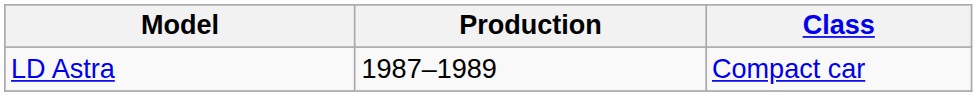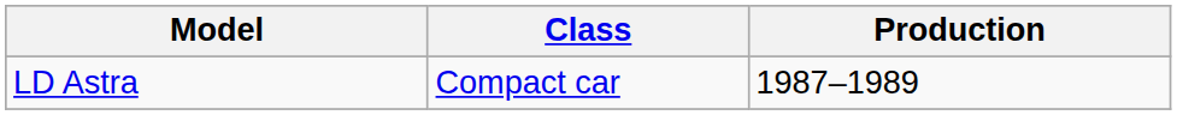 <table class="wikitable">
 <tr>
 <th style="width:200px;">Model</th>
+<th style="width:150px;"><a href='#'>Class</a></th>
 <th style="width:200px;">Production</th>
-<th style="width:150px;"><a href='#'>Class</a></th>
 </tr>
 <tr>
 <td valign="top"><a href='#'>LD Astra</a></td>
+<td valign="top"><a href='#'>Compact car</a></td>
 <td valign="top">1987–1989</td>
-<td valign="top"><a href='#'>Compact car</a></td>
 </tr>
 </table>
